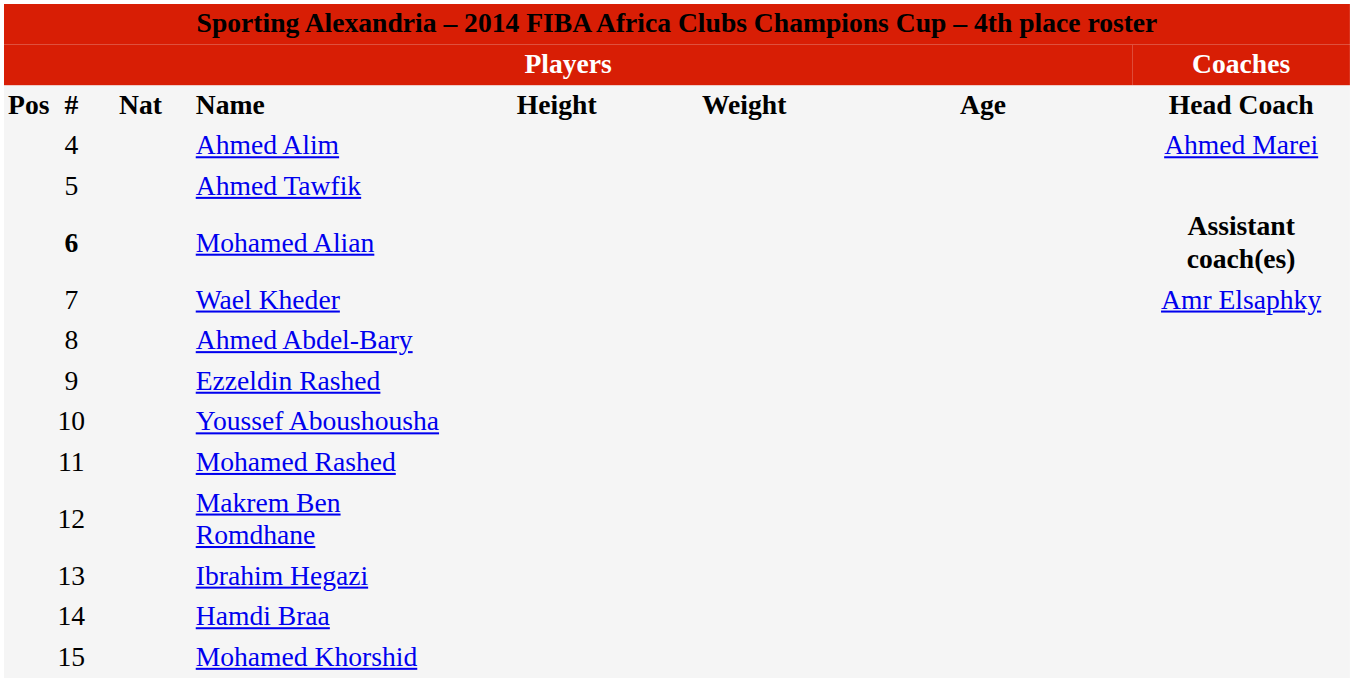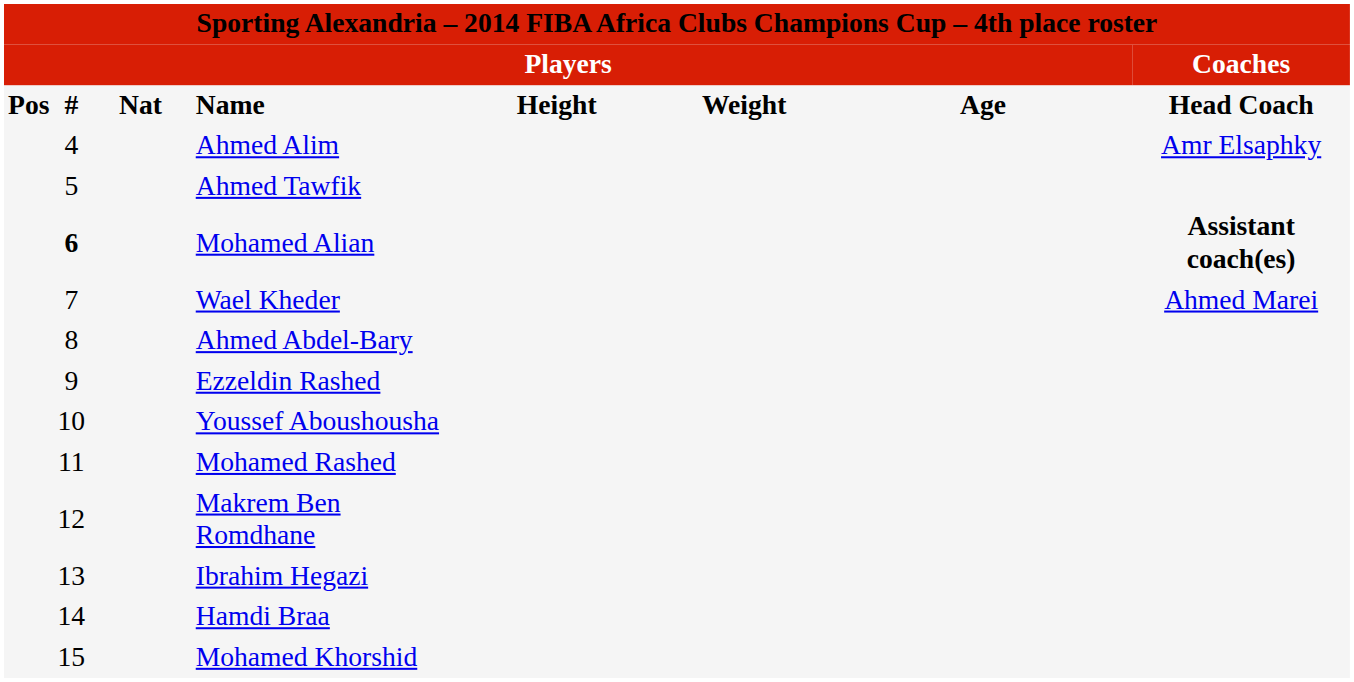 <table border=0 cellpadding=2 cellspacing=0  |- bgcolor=#f5f5f5 style="text-align:center; font-size:85%;" width=75%>
 <tr>
 <td colspan="8" style="background: #d81e05; color: black"><strong>Sporting Alexandria – 2014 FIBA Africa Clubs Champions Cup – 4th place roster</strong></td>
 </tr>
 <tr>
 <td colspan="7" style="background: #d81e05; color: white"><strong>Players</strong></td>
 <td style="background: #d81e05; color: white"><strong>Coaches</strong></td>
 </tr>
 <tr style="background=#f5f5f5; color: black">
 <th width=5px>Pos</th>
 <th width=5px>#</th>
 <th width=50px>Nat</th>
 <th width=135px align=left>Name</th>
 <th width=100px>Height</th>
 <th width=90px>Weight</th>
 <th width=160px>Age</th>
 <th width=110px>Head Coach</th>
 </tr>
 <tr>
 <td></td>
 <td>4</td>
 <td></td>
 <td align=left><a href='#'>Ahmed Alim</a></td>
 <td><span></span></td>
 <td></td>
 <td><span></span></td>
-<td> <a href='#'>Ahmed Marei</a></td>
+<td> <a href='#'>Amr Elsaphky</a></td>
 </tr>
 <tr>
 <td></td>
 <td>5</td>
 <td></td>
 <td align=left><a href='#'>Ahmed Tawfik</a></td>
 <td><span></span></td>
 <td></td>
 <td><span></span></td>
 </tr>
 <tr>
 <td></td>
 <td><strong>6</strong></td>
 <td></td>
 <td align=left><a href='#'>Mohamed Alian</a></td>
 <td><span></span></td>
 <td></td>
 <td><span></span></td>
 <td><strong>Assistant coach(es)</strong></td>
 </tr>
 <tr>
 <td></td>
 <td>7</td>
 <td></td>
 <td align=left><a href='#'>Wael Kheder</a></td>
 <td><span></span></td>
 <td></td>
 <td><span></span></td>
-<td> <a href='#'>Amr Elsaphky</a></td>
+<td> <a href='#'>Ahmed Marei</a></td>
 </tr>
 <tr>
 <td></td>
 <td>8</td>
 <td></td>
 <td align=left><a href='#'>Ahmed Abdel-Bary</a></td>
 <td><span></span></td>
 <td></td>
 <td><span></span></td>
 </tr>
 <tr>
 <td></td>
 <td>9</td>
 <td></td>
 <td align=left><a href='#'>Ezzeldin Rashed</a></td>
 <td><span></span></td>
 <td></td>
 <td><span></span></td>
 </tr>
 <tr>
 <td></td>
 <td>10</td>
 <td></td>
 <td align=left><a href='#'>Youssef Aboushousha</a></td>
 <td><span></span></td>
 <td></td>
 <td><span></span></td>
 </tr>
 <tr>
 <td></td>
 <td>11</td>
 <td></td>
 <td align=left><a href='#'>Mohamed Rashed</a></td>
 <td><span></span></td>
 <td></td>
 <td><span></span></td>
 </tr>
 <tr>
 <td></td>
 <td>12</td>
 <td></td>
 <td align=left><a href='#'>Makrem Ben Romdhane</a></td>
 <td><span></span></td>
 <td><span></span></td>
 <td><span></span></td>
 </tr>
 <tr>
 <td></td>
 <td>13</td>
 <td></td>
 <td align=left><a href='#'>Ibrahim Hegazi</a></td>
 <td></td>
 <td></td>
 <td><span></span></td>
 </tr>
 <tr>
 <td></td>
 <td>14</td>
 <td></td>
 <td align=left><a href='#'>Hamdi Braa</a></td>
 <td><span></span></td>
 <td></td>
 <td><span></span></td>
 </tr>
 <tr>
 <td></td>
 <td>15</td>
 <td></td>
 <td align=left><a href='#'>Mohamed Khorshid</a></td>
 <td></td>
 <td></td>
 <td><span></span></td>
 </tr>
 </table>
